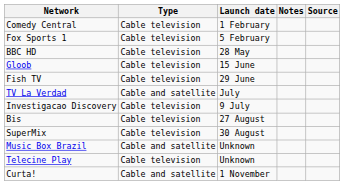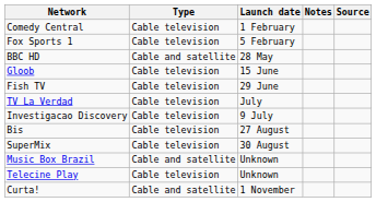 <table class="wikitable sortable">
 <tr>
 <th>Network</th>
 <th>Type</th>
 <th>Launch date</th>
 <th>Notes</th>
 <th>Source</th>
 </tr>
 <tr>
 <td>Comedy Central</td>
 <td>Cable television</td>
 <td>1 February</td>
 <td></td>
 <td></td>
 </tr>
 <tr>
 <td>Fox Sports 1</td>
 <td>Cable television</td>
 <td>5 February</td>
 <td></td>
 <td></td>
 </tr>
 <tr>
 <td>BBC HD</td>
-<td>Cable television</td>
+<td>Cable and satellite</td>
 <td>28 May</td>
 <td></td>
 <td></td>
 </tr>
 <tr>
 <td><a href='#'>Gloob</a></td>
 <td>Cable television</td>
 <td>15 June</td>
 <td></td>
 <td></td>
 </tr>
 <tr>
 <td>Fish TV</td>
 <td>Cable television</td>
 <td>29 June</td>
 <td></td>
 <td></td>
 </tr>
 <tr>
 <td><a href='#'>TV La Verdad</a></td>
-<td>Cable and satellite</td>
+<td>Cable television</td>
 <td>July</td>
 <td></td>
 <td></td>
 </tr>
 <tr>
 <td>Investigacao Discovery</td>
 <td>Cable television</td>
 <td>9 July</td>
 <td></td>
 <td></td>
 </tr>
 <tr>
 <td>Bis</td>
 <td>Cable television</td>
 <td>27 August</td>
 <td></td>
 <td></td>
 </tr>
 <tr>
 <td>SuperMix</td>
 <td>Cable television</td>
 <td>30 August</td>
 <td></td>
 <td></td>
 </tr>
 <tr>
 <td><a href='#'>Music Box Brazil</a></td>
 <td>Cable and satellite</td>
 <td>Unknown</td>
 <td></td>
 <td></td>
 </tr>
 <tr>
 <td><a href='#'>Telecine Play</a></td>
 <td>Cable television</td>
 <td>Unknown</td>
 <td></td>
 <td></td>
 </tr>
 <tr>
 <td>Curta!</td>
 <td>Cable and satellite</td>
 <td>1 November</td>
 <td></td>
 <td></td>
 </tr>
 </table>
